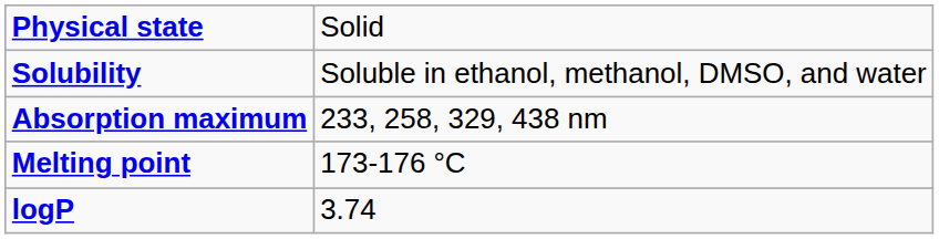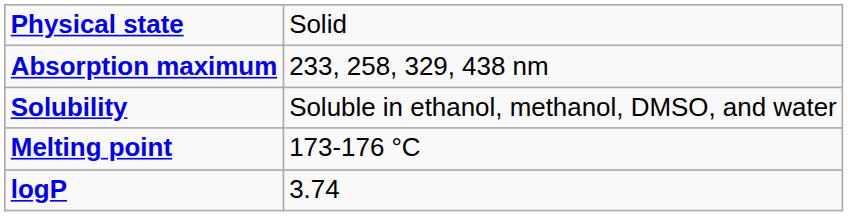 <table class="wikitable">
 <tr>
 <td><strong><a href='#'>Physical state</a></strong></td>
 <td>Solid</td>
 </tr>
 <tr>
+<td><strong><a href='#'>Absorption maximum</a></strong></td>
+<td>233, 258, 329, 438 nm</td>
+</tr>
+<tr>
 <td><strong><a href='#'>Solubility</a></strong></td>
 <td>Soluble in ethanol, methanol, DMSO, and water</td>
-</tr>
-<tr>
-<td><strong><a href='#'>Absorption maximum</a></strong></td>
-<td>233, 258, 329, 438 nm</td>
 </tr>
 <tr>
 <td><strong><a href='#'>Melting point</a></strong></td>
 <td>173-176 °C</td>
 </tr>
 <tr>
 <td><strong><a href='#'>logP</a></strong></td>
 <td>3.74</td>
 </tr>
 </table>
